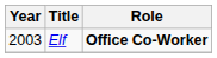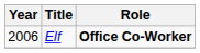 <table class="wikitable">
 <tr>
 <th>Year</th>
 <th>Title</th>
 <th>Role</th>
 </tr>
 <tr>
-<td>2003</td>
+<td>2006</td>
 <td><em><a href='#'>Elf</a></em></td>
 <td><strong>Office Co-Worker</strong></td>
 </tr>
 <tr>
 </tr>
 </table>
